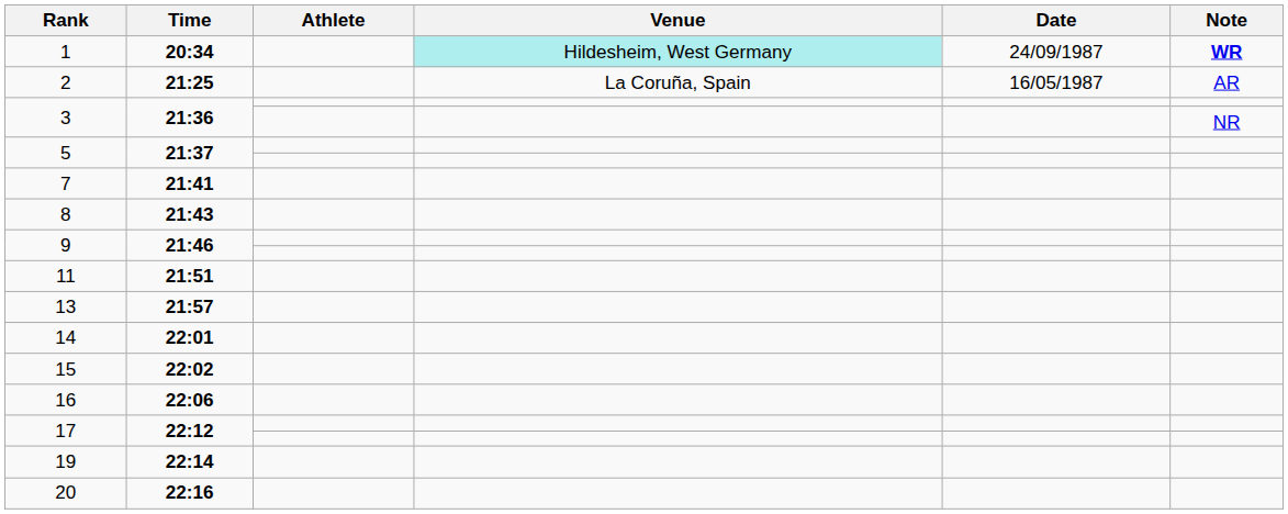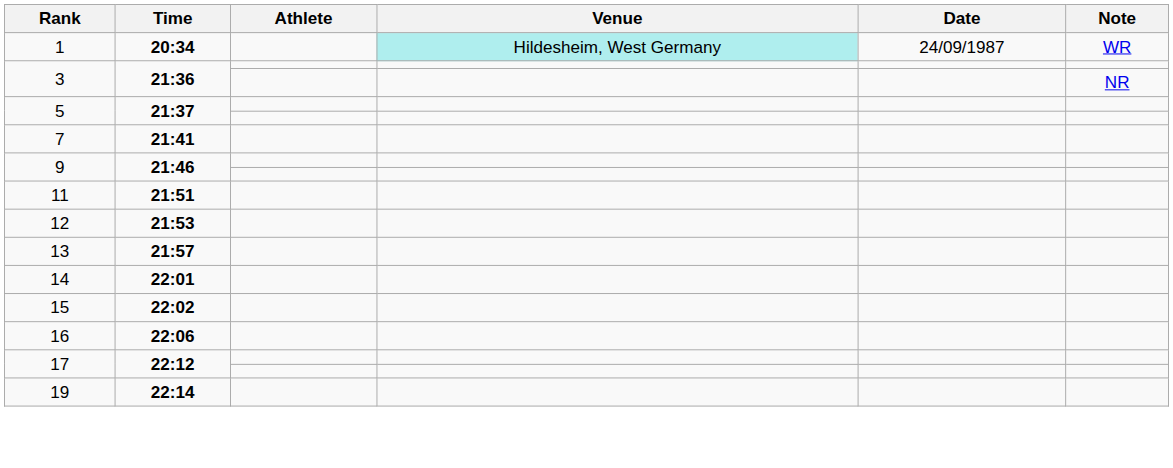 <table class="wikitable" style=" text-align:center; font-size:110%;" width="95%">
 <tr>
 <th>Rank</th>
 <th>Time</th>
 <th>Athlete</th>
 <th>Venue</th>
 <th>Date</th>
 <th>Note</th>
 </tr>
 <tr>
 <td>1</td>
 <td><strong>20:34</strong></td>
 <td align=left></td>
 <td style="background: paleturquoise;">Hildesheim, West Germany</td>
 <td>24/09/1987</td>
-<td><strong><a href='#'>WR</a></strong></td>
-</tr>
-<tr>
-<td>2</td>
-<td><strong>21:25</strong></td>
-<td align=left></td>
-<td>La Coruña, Spain</td>
-<td>16/05/1987</td>
-<td><a href='#'>AR</a></td>
+<td><a href='#'>WR</a></td>
 </tr>
 <tr>
 <td rowspan=2>3</td>
 <td rowspan=2><strong>21:36</strong></td>
 <td align=left></td>
 <td></td>
 <td></td>
 <td></td>
 </tr>
 <tr>
 <td align=left></td>
 <td></td>
 <td></td>
 <td><a href='#'>NR</a></td>
 </tr>
 <tr>
 <td rowspan=2>5</td>
 <td rowspan=2><strong>21:37</strong></td>
 <td align=left></td>
 <td></td>
 <td></td>
 <td></td>
 </tr>
 <tr>
 <td align=left></td>
 <td></td>
 <td></td>
 <td></td>
 </tr>
 <tr>
 <td>7</td>
 <td><strong>21:41</strong></td>
 <td align=left></td>
 <td></td>
 <td></td>
 <td></td>
 </tr>
 <tr>
-<td>8</td>
-<td><strong>21:43</strong></td>
-<td align=left></td>
-<td></td>
-<td></td>
-<td></td>
-</tr>
-<tr>
 <td rowspan=2>9</td>
 <td rowspan=2><strong>21:46</strong></td>
 <td align=left></td>
 <td></td>
 <td></td>
 <td></td>
 </tr>
 <tr>
 <td align=left></td>
 <td></td>
 <td></td>
 <td></td>
 </tr>
 <tr>
 <td>11</td>
 <td><strong>21:51</strong></td>
+<td align=left></td>
+<td></td>
+<td></td>
+<td></td>
+</tr>
+<tr>
+<td>12</td>
+<td><strong>21:53</strong></td>
 <td align=left></td>
 <td></td>
 <td></td>
 <td></td>
 </tr>
 <tr>
 <td>13</td>
 <td><strong>21:57</strong></td>
 <td align=left></td>
 <td></td>
 <td></td>
 <td></td>
 </tr>
 <tr>
 <td>14</td>
 <td><strong>22:01</strong></td>
 <td align=left></td>
 <td></td>
 <td></td>
 <td></td>
 </tr>
 <tr>
 <td>15</td>
 <td><strong>22:02</strong></td>
 <td align=left></td>
 <td></td>
 <td></td>
 <td></td>
 </tr>
 <tr>
 <td>16</td>
 <td><strong>22:06</strong></td>
 <td align=left></td>
 <td></td>
 <td></td>
 <td></td>
 </tr>
 <tr>
 <td rowspan=2>17</td>
 <td rowspan=2><strong>22:12</strong></td>
 <td align=left></td>
 <td></td>
 <td></td>
 <td></td>
 </tr>
 <tr>
 <td align=left></td>
 <td></td>
 <td></td>
 <td></td>
 </tr>
 <tr>
 <td>19</td>
 <td><strong>22:14</strong></td>
 <td align=left></td>
 <td></td>
 <td></td>
 <td></td>
 </tr>
-<tr>
-<td>20</td>
-<td><strong>22:16</strong></td>
-<td align=left></td>
-<td></td>
-<td></td>
-<td></td>
-</tr>
 </table>
